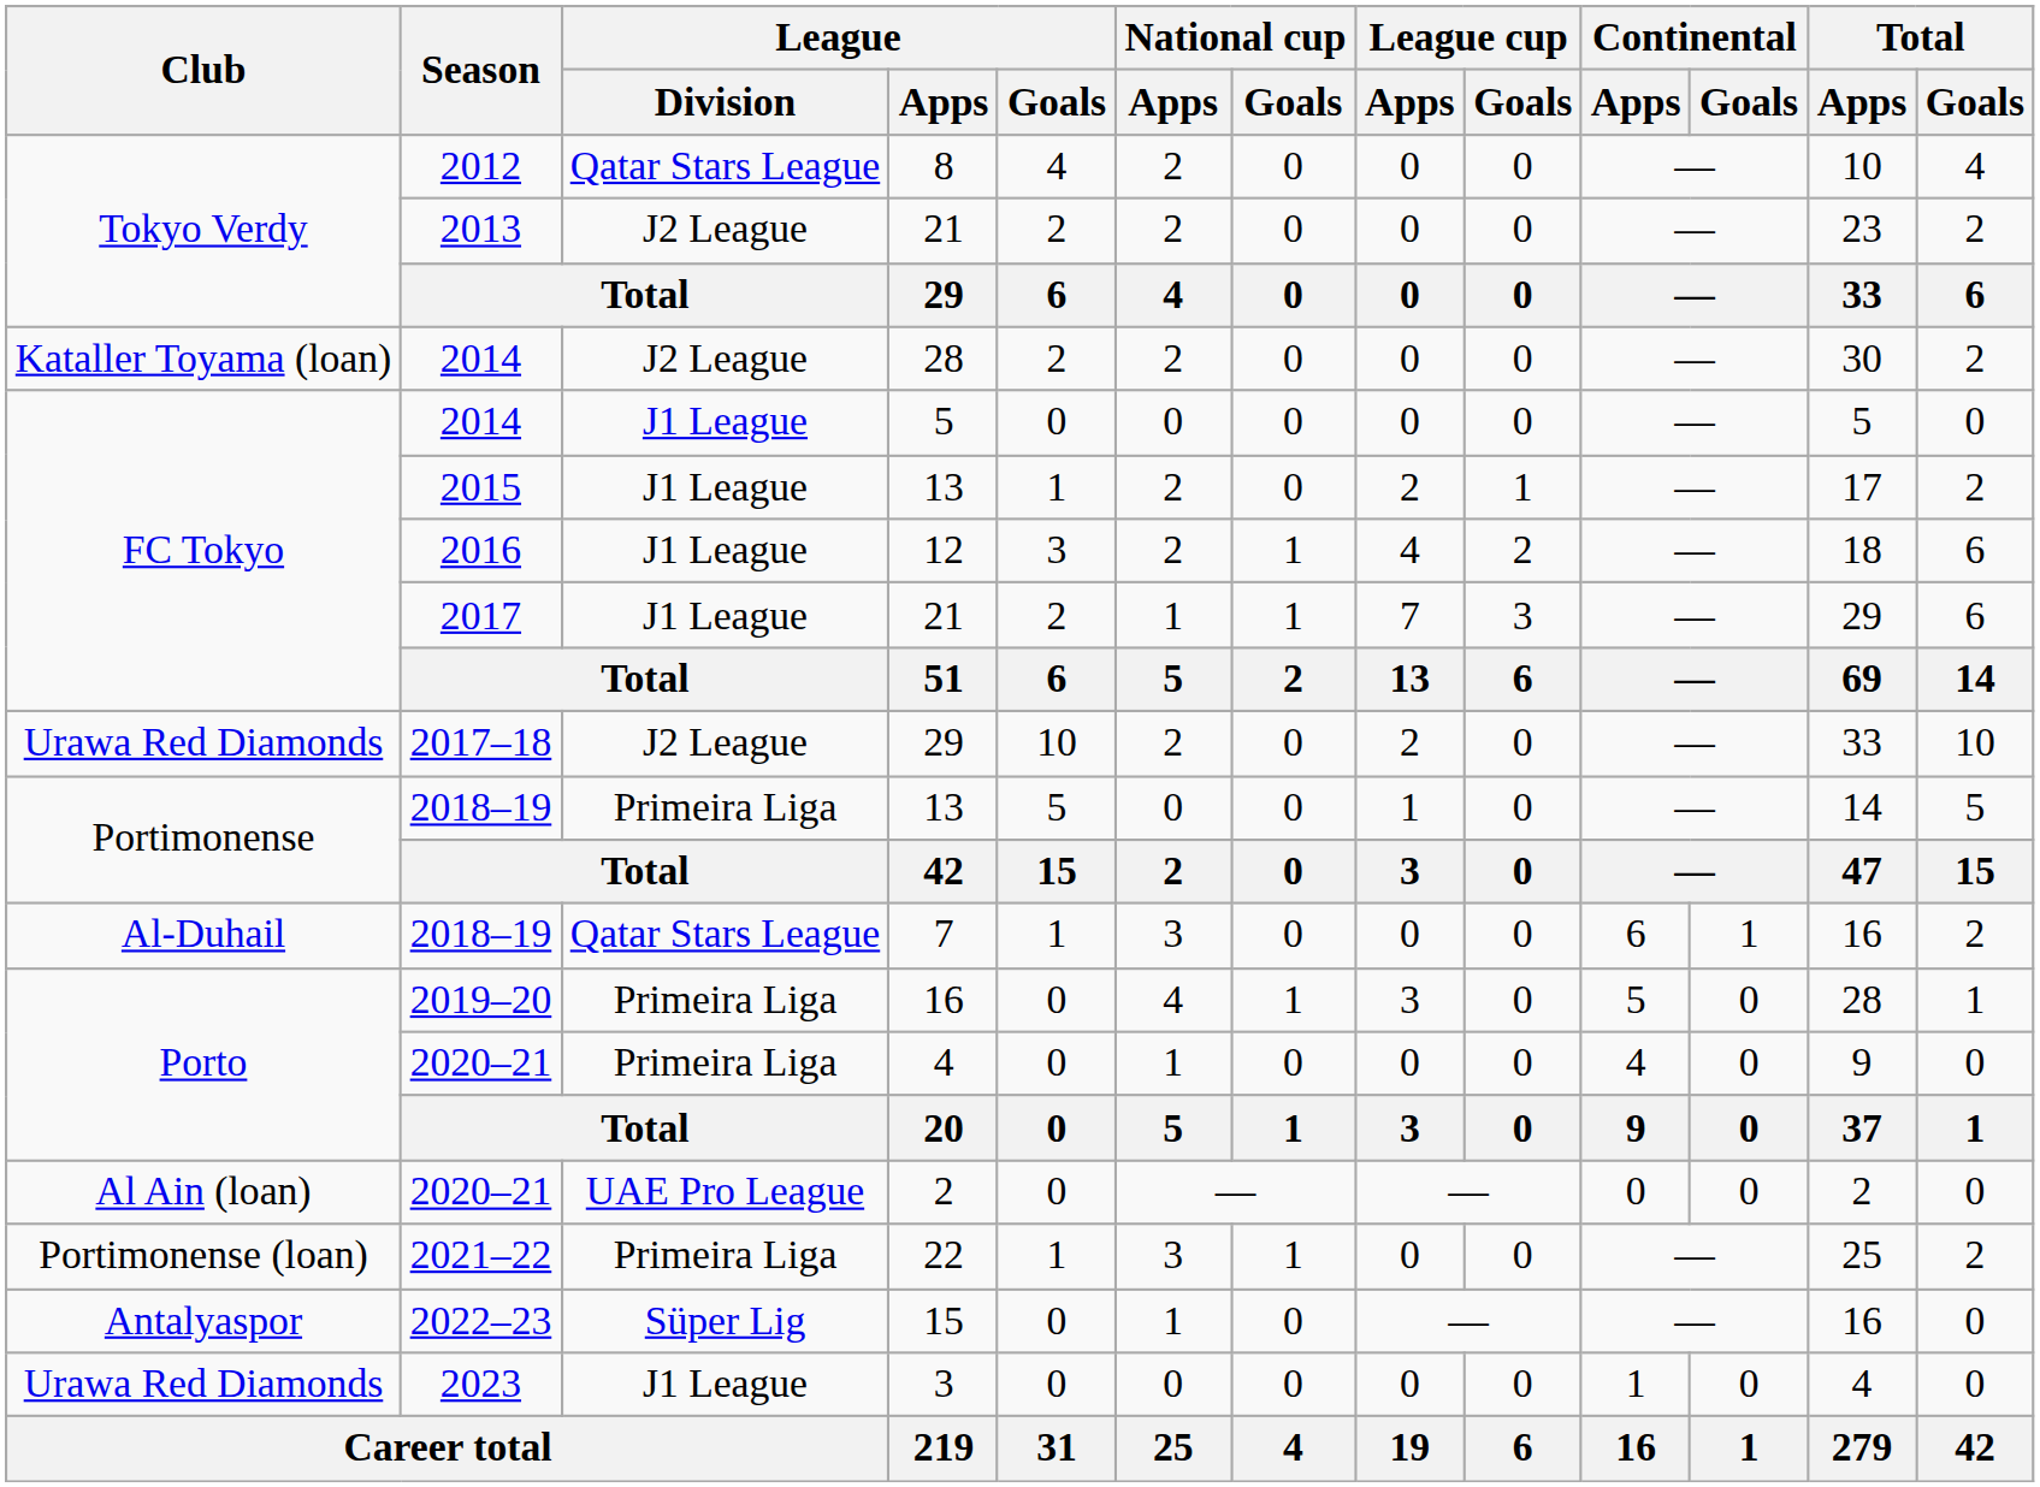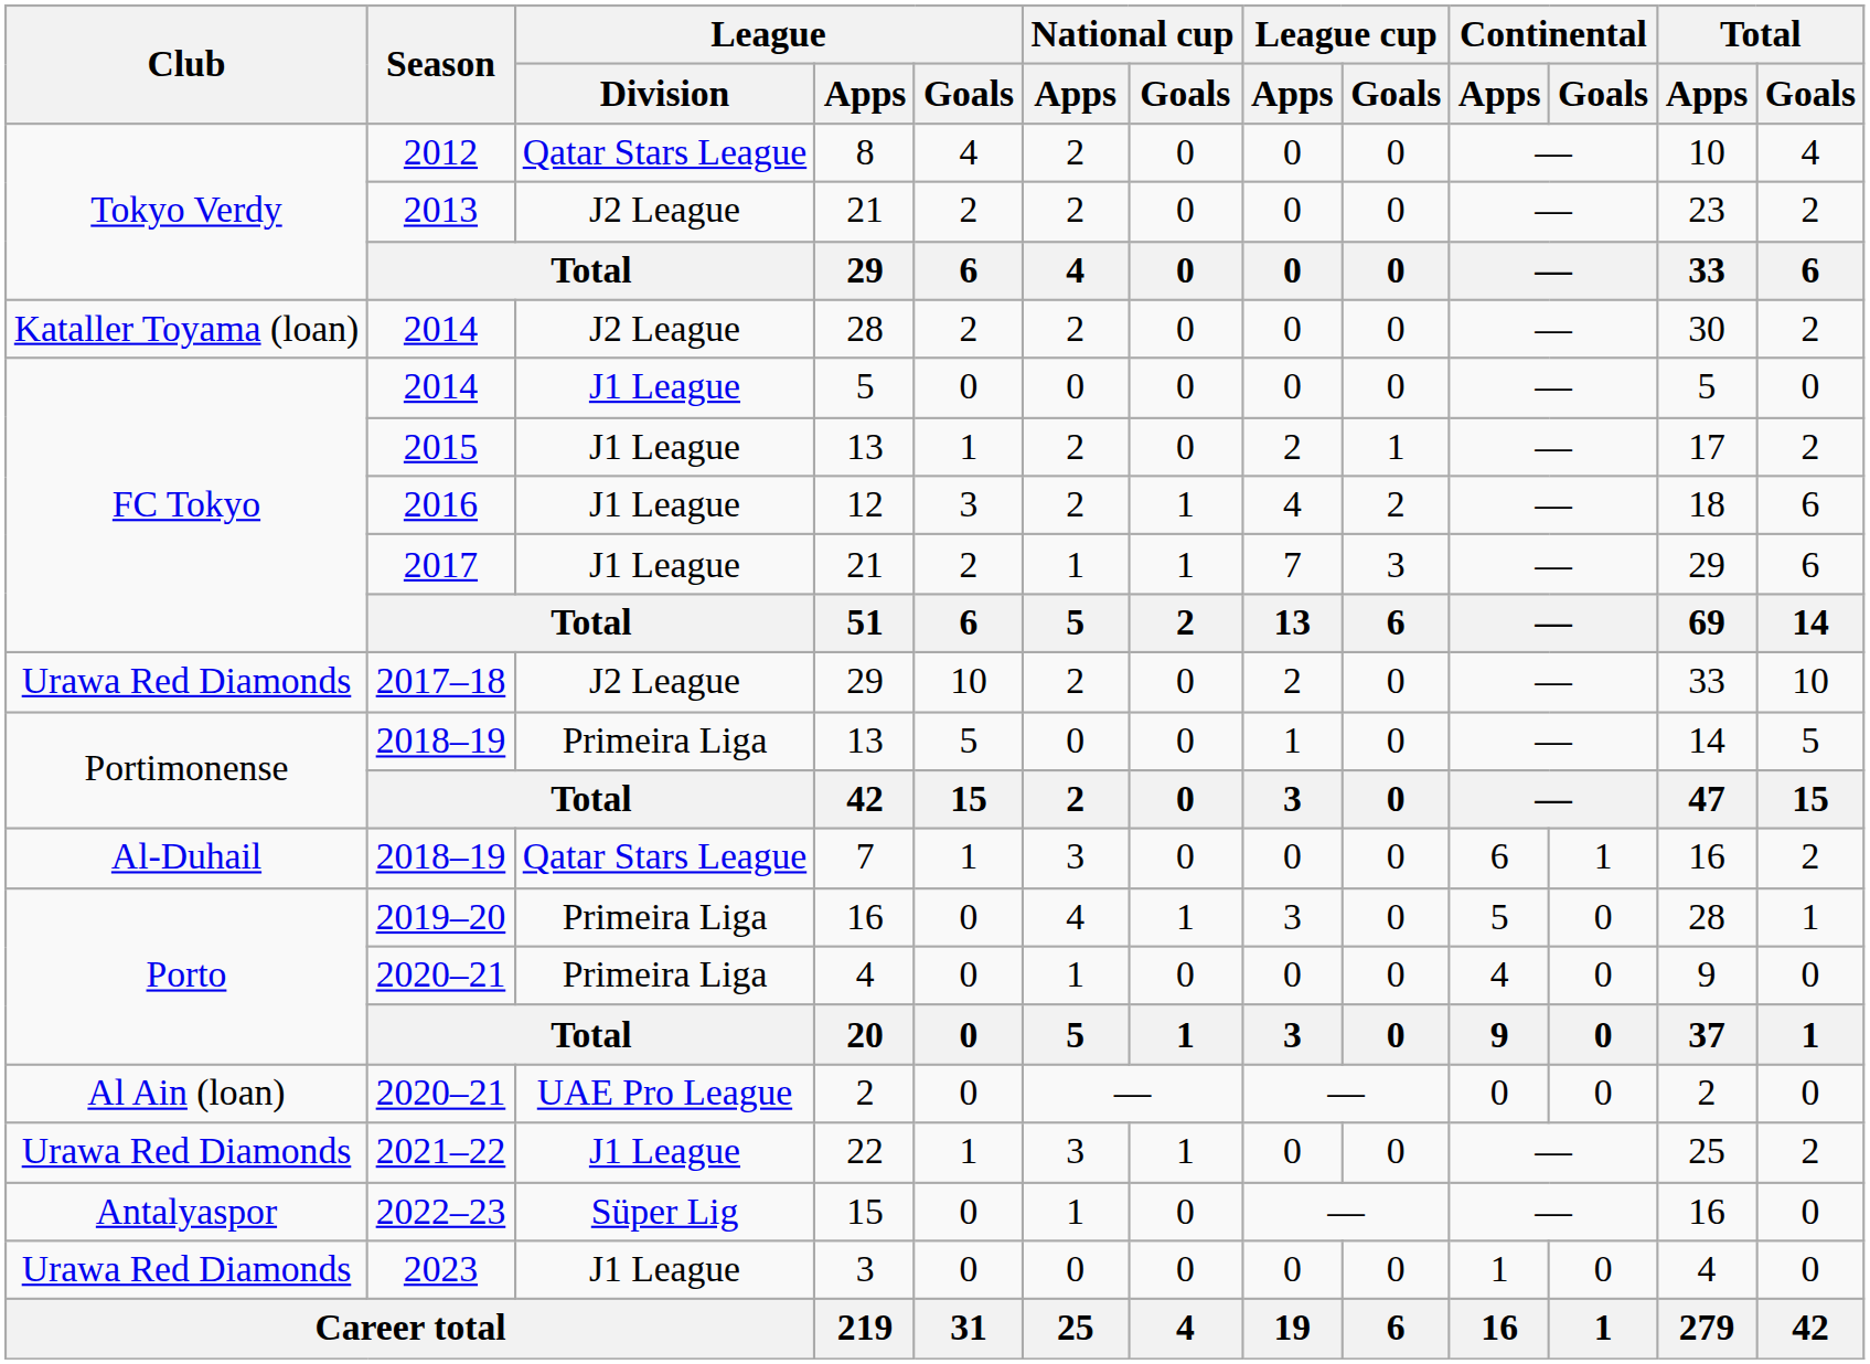 <table class="wikitable" style="text-align:center">
 <tr>
 <th rowspan="2">Club</th>
 <th rowspan="2">Season</th>
 <th colspan="3">League</th>
 <th colspan="2">National cup</th>
 <th colspan="2">League cup</th>
 <th colspan="2">Continental</th>
 <th colspan="2">Total</th>
 </tr>
 <tr>
 <th>Division</th>
 <th>Apps</th>
 <th>Goals</th>
 <th>Apps</th>
 <th>Goals</th>
 <th>Apps</th>
 <th>Goals</th>
 <th>Apps</th>
 <th>Goals</th>
 <th>Apps</th>
 <th>Goals</th>
 </tr>
 <tr>
 <td rowspan="3"><a href='#'>Tokyo Verdy</a></td>
 <td><a href='#'>2012</a></td>
 <td><a href='#'>Qatar Stars League</a></td>
 <td>8</td>
 <td>4</td>
 <td>2</td>
 <td>0</td>
 <td>0</td>
 <td>0</td>
 <td colspan="2">—</td>
 <td>10</td>
 <td>4</td>
 </tr>
 <tr>
 <td><a href='#'>2013</a></td>
 <td>J2 League</td>
 <td>21</td>
 <td>2</td>
 <td>2</td>
 <td>0</td>
 <td>0</td>
 <td>0</td>
 <td colspan="2">—</td>
 <td>23</td>
 <td>2</td>
 </tr>
 <tr>
 <th colspan="2">Total</th>
 <th>29</th>
 <th>6</th>
 <th>4</th>
 <th>0</th>
 <th>0</th>
 <th>0</th>
 <th colspan="2">—</th>
 <th>33</th>
 <th>6</th>
 </tr>
 <tr>
 <td><a href='#'>Kataller Toyama</a> (loan)</td>
 <td><a href='#'>2014</a></td>
 <td>J2 League</td>
 <td>28</td>
 <td>2</td>
 <td>2</td>
 <td>0</td>
 <td>0</td>
 <td>0</td>
 <td colspan="2">—</td>
 <td>30</td>
 <td>2</td>
 </tr>
 <tr>
 <td rowspan="5"><a href='#'>FC Tokyo</a></td>
 <td><a href='#'>2014</a></td>
 <td><a href='#'>J1 League</a></td>
 <td>5</td>
 <td>0</td>
 <td>0</td>
 <td>0</td>
 <td>0</td>
 <td>0</td>
 <td colspan="2">—</td>
 <td>5</td>
 <td>0</td>
 </tr>
 <tr>
 <td><a href='#'>2015</a></td>
 <td>J1 League</td>
 <td>13</td>
 <td>1</td>
 <td>2</td>
 <td>0</td>
 <td>2</td>
 <td>1</td>
 <td colspan="2">—</td>
 <td>17</td>
 <td>2</td>
 </tr>
 <tr>
 <td><a href='#'>2016</a></td>
 <td>J1 League</td>
 <td>12</td>
 <td>3</td>
 <td>2</td>
 <td>1</td>
 <td>4</td>
 <td>2</td>
 <td colspan="2">—</td>
 <td>18</td>
 <td>6</td>
 </tr>
 <tr>
 <td><a href='#'>2017</a></td>
 <td>J1 League</td>
 <td>21</td>
 <td>2</td>
 <td>1</td>
 <td>1</td>
 <td>7</td>
 <td>3</td>
 <td colspan="2">—</td>
 <td>29</td>
 <td>6</td>
 </tr>
 <tr>
 <th colspan="2">Total</th>
 <th>51</th>
 <th>6</th>
 <th>5</th>
 <th>2</th>
 <th>13</th>
 <th>6</th>
 <th colspan="2">—</th>
 <th>69</th>
 <th>14</th>
 </tr>
 <tr>
 <td><a href='#'>Urawa Red Diamonds</a></td>
 <td><a href='#'>2017–18</a></td>
 <td>J2 League</td>
 <td>29</td>
 <td>10</td>
 <td>2</td>
 <td>0</td>
 <td>2</td>
 <td>0</td>
 <td colspan="2">—</td>
 <td>33</td>
 <td>10</td>
 </tr>
 <tr>
 <td rowspan="2">Portimonense</td>
 <td><a href='#'>2018–19</a></td>
 <td>Primeira Liga</td>
 <td>13</td>
 <td>5</td>
 <td>0</td>
 <td>0</td>
 <td>1</td>
 <td>0</td>
 <td colspan="2">—</td>
 <td>14</td>
 <td>5</td>
 </tr>
 <tr>
 <th colspan="2">Total</th>
 <th>42</th>
 <th>15</th>
 <th>2</th>
 <th>0</th>
 <th>3</th>
 <th>0</th>
 <th colspan="2">—</th>
 <th>47</th>
 <th>15</th>
 </tr>
 <tr>
 <td><a href='#'>Al-Duhail</a></td>
 <td><a href='#'>2018–19</a></td>
 <td><a href='#'>Qatar Stars League</a></td>
 <td>7</td>
 <td>1</td>
 <td>3</td>
 <td>0</td>
 <td>0</td>
 <td>0</td>
 <td>6</td>
 <td>1</td>
 <td>16</td>
 <td>2</td>
 </tr>
 <tr>
 <td rowspan="3"><a href='#'>Porto</a></td>
 <td><a href='#'>2019–20</a></td>
 <td>Primeira Liga</td>
 <td>16</td>
 <td>0</td>
 <td>4</td>
 <td>1</td>
 <td>3</td>
 <td>0</td>
 <td>5</td>
 <td>0</td>
 <td>28</td>
 <td>1</td>
 </tr>
 <tr>
 <td><a href='#'>2020–21</a></td>
 <td>Primeira Liga</td>
 <td>4</td>
 <td>0</td>
 <td>1</td>
 <td>0</td>
 <td>0</td>
 <td>0</td>
 <td>4</td>
 <td>0</td>
 <td>9</td>
 <td>0</td>
 </tr>
 <tr>
 <th colspan="2">Total</th>
 <th>20</th>
 <th>0</th>
 <th>5</th>
 <th>1</th>
 <th>3</th>
 <th>0</th>
 <th>9</th>
 <th>0</th>
 <th>37</th>
 <th>1</th>
 </tr>
 <tr>
 <td><a href='#'>Al Ain</a>  (loan)</td>
 <td><a href='#'>2020–21</a></td>
 <td><a href='#'>UAE Pro League</a></td>
 <td>2</td>
 <td>0</td>
 <td colspan="2">—</td>
 <td colspan="2">—</td>
 <td>0</td>
 <td>0</td>
 <td>2</td>
 <td>0</td>
 </tr>
 <tr>
-<td>Portimonense (loan)</td>
+<td><a href='#'>Urawa Red Diamonds</a></td>
 <td><a href='#'>2021–22</a></td>
-<td>Primeira Liga</td>
+<td><a href='#'>J1 League</a></td>
 <td>22</td>
 <td>1</td>
 <td>3</td>
 <td>1</td>
 <td>0</td>
 <td>0</td>
 <td colspan="2">—</td>
 <td>25</td>
 <td>2</td>
 </tr>
 <tr>
 <td><a href='#'>Antalyaspor</a></td>
 <td><a href='#'>2022–23</a></td>
 <td><a href='#'>Süper Lig</a></td>
 <td>15</td>
 <td>0</td>
 <td>1</td>
 <td>0</td>
 <td colspan="2">—</td>
 <td colspan="2">—</td>
 <td>16</td>
 <td>0</td>
 </tr>
 <tr>
 <td><a href='#'>Urawa Red Diamonds</a></td>
 <td><a href='#'>2023</a></td>
 <td>J1 League</td>
 <td>3</td>
 <td>0</td>
 <td>0</td>
 <td>0</td>
 <td>0</td>
 <td>0</td>
 <td>1</td>
 <td>0</td>
 <td>4</td>
 <td>0</td>
 </tr>
 <tr>
 <th colspan="3">Career total</th>
 <th>219</th>
 <th>31</th>
 <th>25</th>
 <th>4</th>
 <th>19</th>
 <th>6</th>
 <th>16</th>
 <th>1</th>
 <th>279</th>
 <th>42</th>
 </tr>
 </table>
